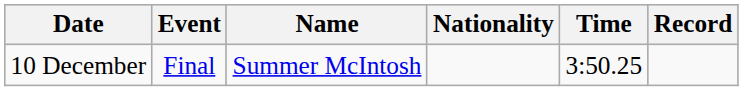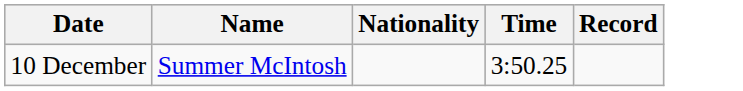 <table class="wikitable" style=text-align:center>
 <tr>
 <th>Date</th>
-<th>Event</th>
 <th>Name</th>
 <th>Nationality</th>
 <th>Time</th>
 <th>Record</th>
 </tr>
 <tr>
 <td>10 December</td>
-<td><a href='#'>Final</a></td>
 <td align=left><a href='#'>Summer McIntosh</a></td>
 <td align=left></td>
 <td>3:50.25</td>
 <td></td>
 </tr>
 </table>
